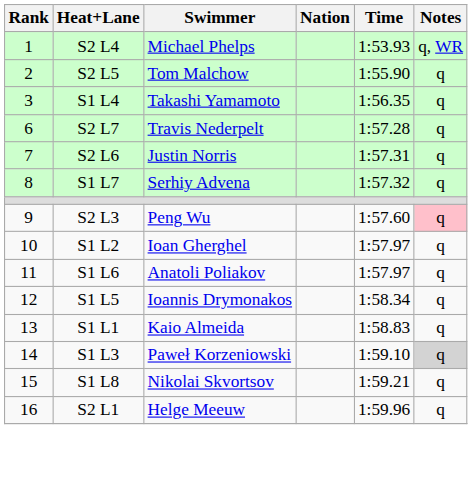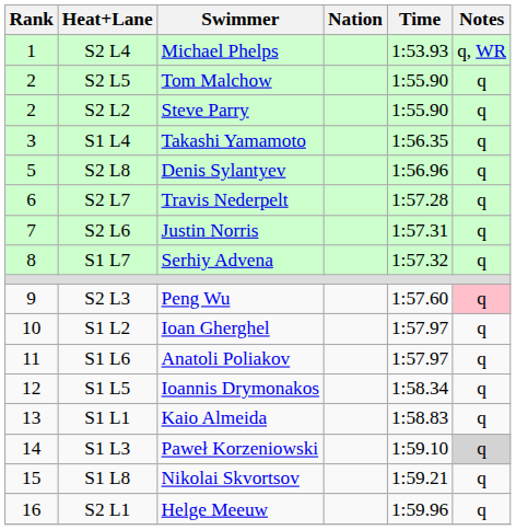 <table class="wikitable sortable" style="text-align:center">
 <tr>
 <th>Rank</th>
 <th>Heat+Lane</th>
 <th>Swimmer</th>
 <th>Nation</th>
 <th>Time</th>
 <th>Notes</th>
 </tr>
 <tr bgcolor=ccffcc>
 <td>1</td>
 <td>S2 L4</td>
 <td align=left><a href='#'>Michael Phelps</a></td>
 <td align=left></td>
 <td>1:53.93</td>
 <td>q, <a href='#'>WR</a></td>
 </tr>
 <tr bgcolor=ccffcc>
 <td>2</td>
 <td>S2 L5</td>
 <td align=left><a href='#'>Tom Malchow</a></td>
 <td align=left></td>
 <td>1:55.90</td>
 <td>q</td>
 </tr>
 <tr bgcolor=ccffcc>
+<td>2</td>
+<td>S2 L2</td>
+<td align=left><a href='#'>Steve Parry</a></td>
+<td align=left></td>
+<td>1:55.90</td>
+<td>q</td>
+</tr>
+<tr bgcolor=ccffcc>
 <td>3</td>
 <td>S1 L4</td>
 <td align=left><a href='#'>Takashi Yamamoto</a></td>
 <td align=left></td>
 <td>1:56.35</td>
+<td>q</td>
+</tr>
+<tr bgcolor=ccffcc>
+<td>5</td>
+<td>S2 L8</td>
+<td align=left><a href='#'>Denis Sylantyev</a></td>
+<td align=left></td>
+<td>1:56.96</td>
 <td>q</td>
 </tr>
 <tr bgcolor=ccffcc>
 <td>6</td>
 <td>S2 L7</td>
 <td align=left><a href='#'>Travis Nederpelt</a></td>
 <td align=left></td>
 <td>1:57.28</td>
 <td>q</td>
 </tr>
 <tr bgcolor=ccffcc>
 <td>7</td>
 <td>S2 L6</td>
 <td align=left><a href='#'>Justin Norris</a></td>
 <td align=left></td>
 <td>1:57.31</td>
 <td>q</td>
 </tr>
 <tr bgcolor=ccffcc>
 <td>8</td>
 <td>S1 L7</td>
 <td align=left><a href='#'>Serhiy Advena</a></td>
 <td align=left></td>
 <td>1:57.32</td>
 <td>q</td>
 </tr>
 <tr bgcolor=#DDDDDD>
 <td colspan=6></td>
 </tr>
 <tr>
 <td>9</td>
 <td>S2 L3</td>
 <td align=left><a href='#'>Peng Wu</a></td>
 <td align=left></td>
 <td>1:57.60</td>
 <td style="background: pink;">q</td>
 </tr>
 <tr>
 <td>10</td>
 <td>S1 L2</td>
 <td align=left><a href='#'>Ioan Gherghel</a></td>
 <td align=left></td>
 <td>1:57.97</td>
 <td>q</td>
 </tr>
 <tr>
 <td>11</td>
 <td>S1 L6</td>
 <td align=left><a href='#'>Anatoli Poliakov</a></td>
 <td align=left></td>
 <td>1:57.97</td>
 <td>q</td>
 </tr>
 <tr>
 <td>12</td>
 <td>S1 L5</td>
 <td align=left><a href='#'>Ioannis Drymonakos</a></td>
 <td align=left></td>
 <td>1:58.34</td>
 <td>q</td>
 </tr>
 <tr>
 <td>13</td>
 <td>S1 L1</td>
 <td align=left><a href='#'>Kaio Almeida</a></td>
 <td align=left></td>
 <td>1:58.83</td>
 <td>q</td>
 </tr>
 <tr>
 <td>14</td>
 <td>S1 L3</td>
 <td align=left><a href='#'>Paweł Korzeniowski</a></td>
 <td align=left></td>
 <td>1:59.10</td>
 <td style="background: lightgrey;">q</td>
 </tr>
 <tr>
 <td>15</td>
 <td>S1 L8</td>
 <td align=left><a href='#'>Nikolai Skvortsov</a></td>
 <td align=left></td>
 <td>1:59.21</td>
 <td>q</td>
 </tr>
 <tr>
 <td>16</td>
 <td>S2 L1</td>
 <td align=left><a href='#'>Helge Meeuw</a></td>
 <td align=left></td>
 <td>1:59.96</td>
 <td>q</td>
 </tr>
 <tr>
 </tr>
 </table>
